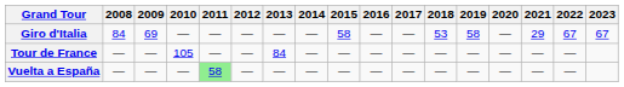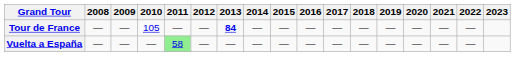 <table class="wikitable plainrowheaders">
 <tr>
 <th scope="col"><a href='#'>Grand Tour</a></th>
 <th scope="col">2008</th>
 <th scope="col">2009</th>
 <th scope="col">2010</th>
 <th scope="col">2011</th>
 <th scope="col">2012</th>
 <th scope="col">2013</th>
 <th scope="col">2014</th>
 <th scope="col">2015</th>
 <th scope="col">2016</th>
 <th scope="col">2017</th>
 <th scope="col">2018</th>
 <th scope="col">2019</th>
 <th scope="col">2020</th>
 <th scope="col">2021</th>
 <th scope="col">2022</th>
 <th scope="col">2023</th>
 </tr>
 <tr style="text-align:center;">
-<th scope="row"> <a href='#'>Giro d'Italia</a></th>
-<td><a href='#'>84</a></td>
-<td><a href='#'>69</a></td>
-<td>—</td>
-<td>—</td>
-<td>—</td>
-<td>—</td>
-<td>—</td>
-<td><a href='#'>58</a></td>
-<td>—</td>
-<td>—</td>
-<td><a href='#'>53</a></td>
-<td><a href='#'>58</a></td>
-<td>—</td>
-<td><a href='#'>29</a></td>
-<td><a href='#'>67</a></td>
-<td><a href='#'>67</a></td>
-</tr>
-<tr style="text-align:center;">
 <th scope="row"> <a href='#'>Tour de France</a></th>
 <td>—</td>
 <td>—</td>
 <td><a href='#'>105</a></td>
 <td>—</td>
 <td>—</td>
-<td><a href='#'>84</a></td>
+<td><strong><a href='#'>84</a></strong></td>
 <td>—</td>
 <td>—</td>
 <td>—</td>
 <td>—</td>
 <td>—</td>
 <td>—</td>
 <td>—</td>
 <td>—</td>
 <td>—</td>
 <td></td>
 </tr>
 <tr style="text-align:center;">
 <th scope="row"> <a href='#'>Vuelta a España</a></th>
 <td>—</td>
 <td>—</td>
 <td>—</td>
 <td style="background: lightgreen;"><a href='#'>58</a></td>
 <td>—</td>
 <td>—</td>
 <td>—</td>
 <td>—</td>
 <td>—</td>
 <td>—</td>
 <td>—</td>
 <td>—</td>
 <td>—</td>
 <td>—</td>
 <td>—</td>
 <td></td>
 </tr>
 </table>
